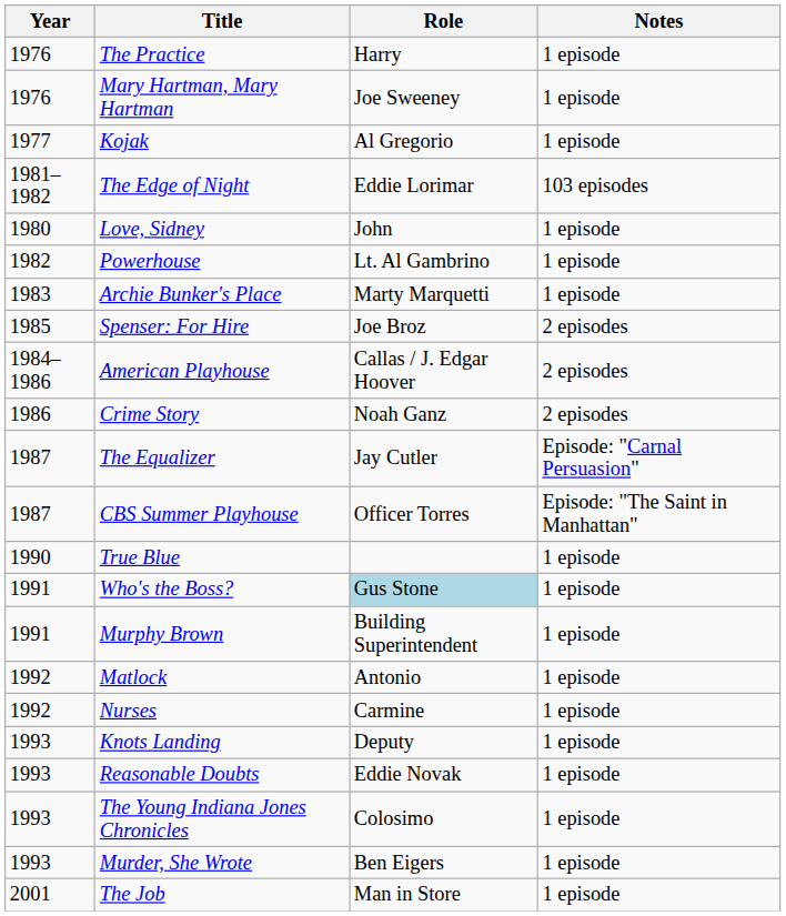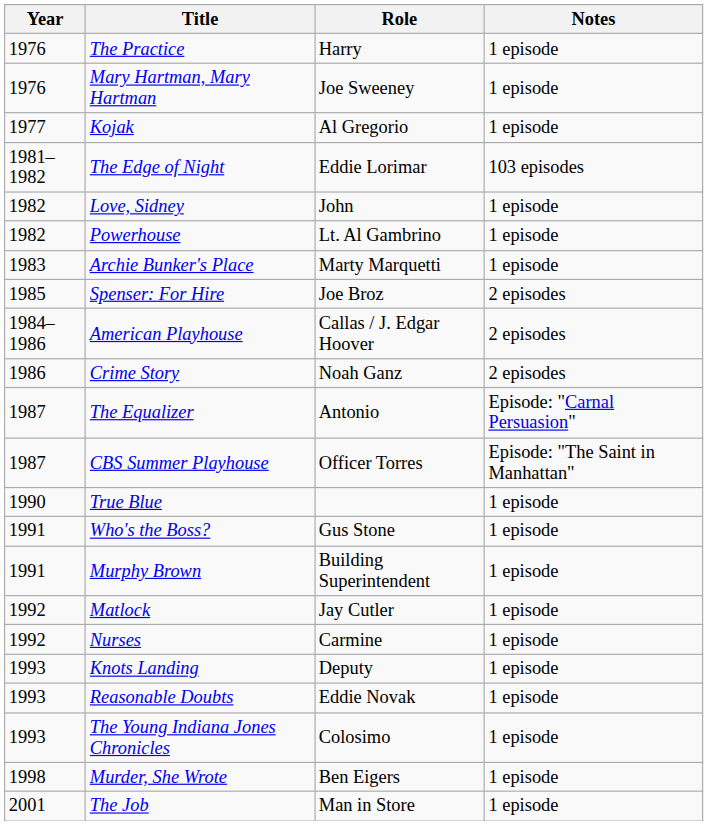 <table class="wikitable sortable">
 <tr>
 <th>Year</th>
 <th>Title</th>
 <th>Role</th>
 <th class="unsortable">Notes</th>
 </tr>
 <tr>
 <td>1976</td>
 <td><em><a href='#'>The Practice</a></em></td>
 <td>Harry</td>
 <td>1 episode</td>
 </tr>
 <tr>
 <td>1976</td>
 <td><em><a href='#'>Mary Hartman, Mary Hartman</a></em></td>
 <td>Joe Sweeney</td>
 <td>1 episode</td>
 </tr>
 <tr>
 <td>1977</td>
 <td><em><a href='#'>Kojak</a></em></td>
 <td>Al Gregorio</td>
 <td>1 episode</td>
 </tr>
 <tr>
 <td>1981–1982</td>
 <td><em><a href='#'>The Edge of Night</a></em></td>
 <td>Eddie Lorimar</td>
 <td>103 episodes</td>
 </tr>
 <tr>
-<td>1980</td>
+<td>1982</td>
 <td><em><a href='#'>Love, Sidney</a></em></td>
 <td>John</td>
 <td>1 episode</td>
 </tr>
 <tr>
 <td>1982</td>
 <td><em><a href='#'>Powerhouse</a></em></td>
 <td>Lt. Al Gambrino</td>
 <td>1 episode</td>
 </tr>
 <tr>
 <td>1983</td>
 <td><em><a href='#'>Archie Bunker's Place</a></em></td>
 <td>Marty Marquetti</td>
 <td>1 episode</td>
 </tr>
 <tr>
 <td>1985</td>
 <td><em><a href='#'>Spenser: For Hire</a></em></td>
 <td>Joe Broz</td>
 <td>2 episodes</td>
 </tr>
 <tr>
 <td>1984–1986</td>
 <td><em><a href='#'>American Playhouse</a></em></td>
 <td>Callas / J. Edgar Hoover</td>
 <td>2 episodes</td>
 </tr>
 <tr>
 <td>1986</td>
 <td><em><a href='#'>Crime Story</a></em></td>
 <td>Noah Ganz</td>
 <td>2 episodes</td>
 </tr>
 <tr>
 <td>1987</td>
 <td><em><a href='#'>The Equalizer</a></em></td>
-<td>Jay Cutler</td>
+<td>Antonio</td>
 <td>Episode: "<a href='#'>Carnal Persuasion</a>"</td>
 </tr>
 <tr>
 <td>1987</td>
 <td><em><a href='#'>CBS Summer Playhouse</a></em></td>
 <td>Officer Torres</td>
 <td>Episode: "The Saint in Manhattan" </td>
 </tr>
 <tr>
 <td>1990</td>
 <td><em><a href='#'>True Blue</a></em></td>
 <td></td>
 <td>1 episode</td>
 </tr>
 <tr>
 <td>1991</td>
 <td><em><a href='#'>Who's the Boss?</a></em></td>
-<td style="background: lightblue;">Gus Stone</td>
+<td>Gus Stone</td>
 <td>1 episode</td>
 </tr>
 <tr>
 <td>1991</td>
 <td><em><a href='#'>Murphy Brown</a></em></td>
 <td>Building Superintendent</td>
 <td>1 episode</td>
 </tr>
 <tr>
 <td>1992</td>
 <td><em><a href='#'>Matlock</a></em></td>
-<td>Antonio</td>
+<td>Jay Cutler</td>
 <td>1 episode</td>
 </tr>
 <tr>
 <td>1992</td>
 <td><em><a href='#'>Nurses</a></em></td>
 <td>Carmine</td>
 <td>1 episode</td>
 </tr>
 <tr>
 <td>1993</td>
 <td><em><a href='#'>Knots Landing</a></em></td>
 <td>Deputy</td>
 <td>1 episode</td>
 </tr>
 <tr>
 <td>1993</td>
 <td><em><a href='#'>Reasonable Doubts</a></em></td>
 <td>Eddie Novak</td>
 <td>1 episode</td>
 </tr>
 <tr>
 <td>1993</td>
 <td><em><a href='#'>The Young Indiana Jones Chronicles</a></em></td>
 <td>Colosimo</td>
 <td>1 episode</td>
 </tr>
 <tr>
-<td>1993</td>
+<td>1998</td>
 <td><em><a href='#'>Murder, She Wrote</a></em></td>
 <td>Ben Eigers</td>
 <td>1 episode</td>
 </tr>
 <tr>
 <td>2001</td>
 <td><em><a href='#'>The Job</a></em></td>
 <td>Man in Store</td>
 <td>1 episode</td>
 </tr>
 </table>
